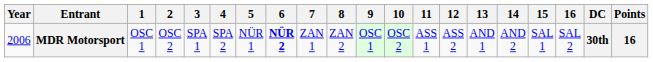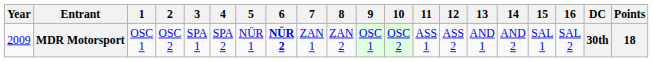 <table class="wikitable" style="text-align:center; font-size:85%">
 <tr>
 <th>Year</th>
 <th>Entrant</th>
 <th>1</th>
 <th>2</th>
 <th>3</th>
 <th>4</th>
 <th>5</th>
 <th>6</th>
 <th>7</th>
 <th>8</th>
 <th>9</th>
 <th>10</th>
 <th>11</th>
 <th>12</th>
 <th>13</th>
 <th>14</th>
 <th>15</th>
 <th>16</th>
 <th>DC</th>
 <th>Points</th>
 </tr>
 <tr>
-<td><a href='#'>2006</a></td>
+<td><a href='#'>2009</a></td>
 <th nowrap>MDR Motorsport</th>
 <td style="background:#;"><a href='#'>OSC<br>1</a><br></td>
 <td style="background:#;"><a href='#'>OSC<br>2</a><br></td>
 <td style="background:#;"><a href='#'>SPA<br>1</a><br></td>
 <td style="background:#;"><a href='#'>SPA<br>2</a><br></td>
 <td style="background:#;"><a href='#'>NÜR<br>1</a><br></td>
 <td style="background:#;"><strong><a href='#'>NÜR<br>2</a><br></strong></td>
 <td style="background:#;"><a href='#'>ZAN<br>1</a><br></td>
 <td style="background:#;"><a href='#'>ZAN<br>2</a><br></td>
 <td style="background:#DFFFDF;"><a href='#'>OSC<br>1</a><br></td>
 <td style="background:#DFFFDF;"><a href='#'>OSC<br>2</a><br></td>
 <td style="background:#;"><a href='#'>ASS<br>1</a><br></td>
 <td style="background:#;"><a href='#'>ASS<br>2</a><br></td>
 <td style="background:#;"><a href='#'>AND<br>1</a><br></td>
 <td style="background:#;"><a href='#'>AND<br>2</a><br></td>
 <td style="background:#;"><a href='#'>SAL<br>1</a><br></td>
 <td style="background:#;"><a href='#'>SAL<br>2</a><br></td>
 <th>30th</th>
-<th>16</th>
+<th>18</th>
 </tr>
 </table>
